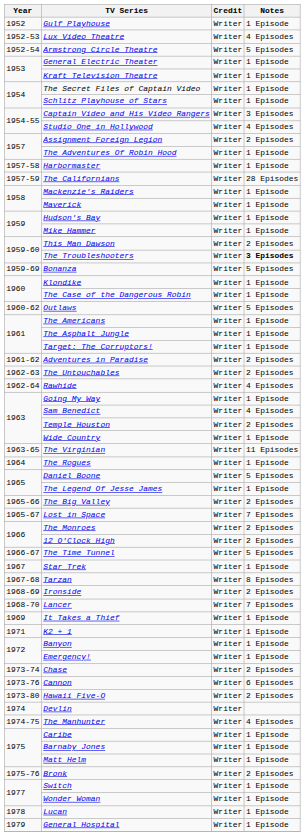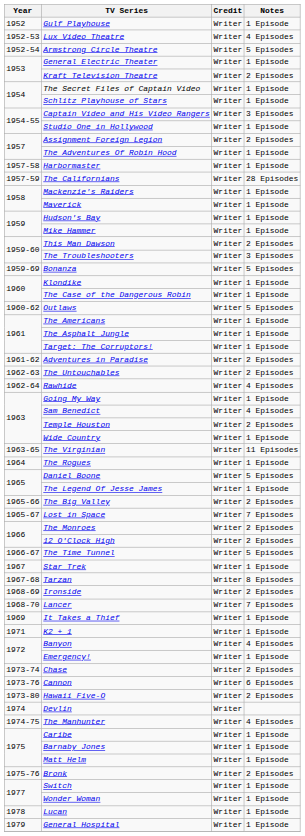 <table class="wikitable">
 <tr>
 <th>Year</th>
 <th>TV Series</th>
 <th>Credit</th>
 <th>Notes</th>
 </tr>
 <tr>
 <td>1952</td>
 <td><em><a href='#'>Gulf Playhouse</a></em></td>
 <td>Writer</td>
 <td>1 Episode</td>
 </tr>
 <tr>
 <td>1952-53</td>
 <td><em><a href='#'>Lux Video Theatre</a></em></td>
 <td>Writer</td>
 <td>4 Episodes</td>
 </tr>
 <tr>
 <td>1952-54</td>
 <td><em><a href='#'>Armstrong Circle Theatre</a></em></td>
 <td>Writer</td>
 <td>5 Episodes</td>
 </tr>
 <tr>
 <td rowspan=2>1953</td>
 <td><em><a href='#'>General Electric Theater</a></em></td>
 <td>Writer</td>
 <td>1 Episode</td>
 </tr>
 <tr>
 <td><em><a href='#'>Kraft Television Theatre</a></em></td>
 <td>Writer</td>
-<td>1 Episode</td>
+<td>2 Episodes</td>
 </tr>
 <tr>
 <td rowspan=2>1954</td>
 <td><em>The Secret Files of Captain Video</em></td>
 <td>Writer</td>
 <td>1 Episode</td>
 </tr>
 <tr>
 <td><em><a href='#'>Schlitz Playhouse of Stars</a></em></td>
 <td>Writer</td>
 <td>1 Episode</td>
 </tr>
 <tr>
 <td rowspan=2>1954-55</td>
 <td><em><a href='#'>Captain Video and His Video Rangers</a></em></td>
 <td>Writer</td>
 <td>3 Episodes</td>
 </tr>
 <tr>
 <td><em><a href='#'>Studio One in Hollywood</a></em></td>
 <td>Writer</td>
-<td>4 Episodes</td>
+<td>1 Episode</td>
 </tr>
 <tr>
 <td rowspan=2>1957</td>
 <td><em><a href='#'>Assignment Foreign Legion</a></em></td>
 <td>Writer</td>
 <td>2 Episodes</td>
 </tr>
 <tr>
 <td><em><a href='#'>The Adventures Of Robin Hood</a></em></td>
 <td>Writer</td>
 <td>1 Episode</td>
 </tr>
 <tr>
 <td>1957-58</td>
 <td><em><a href='#'>Harbormaster</a></em></td>
 <td>Writer</td>
 <td>1 Episode</td>
 </tr>
 <tr>
 <td>1957-59</td>
 <td><em><a href='#'>The Californians</a></em></td>
 <td>Writer</td>
 <td>28 Episodes</td>
 </tr>
 <tr>
 <td rowspan=2>1958</td>
 <td><em><a href='#'>Mackenzie's Raiders</a></em></td>
 <td>Writer</td>
 <td>1 Episode</td>
 </tr>
 <tr>
 <td><em><a href='#'>Maverick</a></em></td>
 <td>Writer</td>
 <td>1 Episode</td>
 </tr>
 <tr>
 <td rowspan=2>1959</td>
 <td><em><a href='#'>Hudson's Bay</a></em></td>
 <td>Writer</td>
 <td>1 Episode</td>
 </tr>
 <tr>
 <td><em><a href='#'>Mike Hammer</a></em></td>
 <td>Writer</td>
 <td>1 Episode</td>
 </tr>
 <tr>
 <td rowspan=2>1959-60</td>
 <td><em><a href='#'>This Man Dawson</a></em></td>
 <td>Writer</td>
 <td>2 Episodes</td>
 </tr>
 <tr>
 <td><em><a href='#'>The Troubleshooters</a></em></td>
 <td>Writer</td>
-<td><strong>3 Episodes</strong></td>
+<td>3 Episodes</td>
 </tr>
 <tr>
 <td>1959-69</td>
 <td><em><a href='#'>Bonanza</a></em></td>
 <td>Writer</td>
 <td>5 Episodes</td>
 </tr>
 <tr>
 <td rowspan=2>1960</td>
 <td><em><a href='#'>Klondike</a></em></td>
 <td>Writer</td>
 <td>1 Episode</td>
 </tr>
 <tr>
 <td><em><a href='#'>The Case of the Dangerous Robin</a></em></td>
 <td>Writer</td>
 <td>1 Episode</td>
 </tr>
 <tr>
 <td>1960-62</td>
 <td><em><a href='#'>Outlaws</a></em></td>
 <td>Writer</td>
 <td>5 Episodes</td>
 </tr>
 <tr>
 <td rowspan=3>1961</td>
 <td><em><a href='#'>The Americans</a></em></td>
 <td>Writer</td>
 <td>1 Episode</td>
 </tr>
 <tr>
 <td><em><a href='#'>The Asphalt Jungle</a></em></td>
 <td>Writer</td>
 <td>1 Episode</td>
 </tr>
 <tr>
 <td><em><a href='#'>Target: The Corruptors!</a></em></td>
 <td>Writer</td>
 <td>1 Episode</td>
 </tr>
 <tr>
 <td>1961-62</td>
 <td><em><a href='#'>Adventures in Paradise</a></em></td>
 <td>Writer</td>
 <td>2 Episodes</td>
 </tr>
 <tr>
 <td>1962-63</td>
 <td><em><a href='#'>The Untouchables</a></em></td>
 <td>Writer</td>
 <td>2 Episodes</td>
 </tr>
 <tr>
 <td>1962-64</td>
 <td><em><a href='#'>Rawhide</a></em></td>
 <td>Writer</td>
 <td>4 Episodes</td>
 </tr>
 <tr>
 <td rowspan=4>1963</td>
 <td><em><a href='#'>Going My Way</a></em></td>
 <td>Writer</td>
 <td>1 Episode</td>
 </tr>
 <tr>
 <td><em><a href='#'>Sam Benedict</a></em></td>
 <td>Writer</td>
 <td>4 Episodes</td>
 </tr>
 <tr>
 <td><em><a href='#'>Temple Houston</a></em></td>
 <td>Writer</td>
 <td>2 Episodes</td>
 </tr>
 <tr>
 <td><em><a href='#'>Wide Country</a></em></td>
 <td>Writer</td>
 <td>1 Episode</td>
 </tr>
 <tr>
 <td>1963-65</td>
 <td><em><a href='#'>The Virginian</a></em></td>
 <td>Writer</td>
 <td>11 Episodes</td>
 </tr>
 <tr>
 <td>1964</td>
 <td><em><a href='#'>The Rogues</a></em></td>
 <td>Writer</td>
 <td>1 Episode</td>
 </tr>
 <tr>
 <td rowspan=2>1965</td>
 <td><em><a href='#'>Daniel Boone</a></em></td>
 <td>Writer</td>
 <td>5 Episodes</td>
 </tr>
 <tr>
 <td><em><a href='#'>The Legend Of Jesse James</a></em></td>
 <td>Writer</td>
 <td>1 Episode</td>
 </tr>
 <tr>
 <td>1965-66</td>
 <td><em><a href='#'>The Big Valley</a></em></td>
 <td>Writer</td>
 <td>2 Episodes</td>
 </tr>
 <tr>
 <td>1965-67</td>
 <td><em><a href='#'>Lost in Space</a></em></td>
 <td>Writer</td>
 <td>7 Episodes</td>
 </tr>
 <tr>
 <td rowspan=2>1966</td>
 <td><em><a href='#'>The Monroes</a></em></td>
 <td>Writer</td>
 <td>2 Episodes</td>
 </tr>
 <tr>
 <td><em><a href='#'>12 O'Clock High</a></em></td>
 <td>Writer</td>
 <td>2 Episodes</td>
 </tr>
 <tr>
 <td>1966-67</td>
 <td><em><a href='#'>The Time Tunnel</a></em></td>
 <td>Writer</td>
 <td>5 Episodes</td>
 </tr>
 <tr>
 <td>1967</td>
 <td><em><a href='#'>Star Trek</a></em></td>
 <td>Writer</td>
 <td>1 Episode</td>
 </tr>
 <tr>
 <td>1967-68</td>
 <td><em><a href='#'>Tarzan</a></em></td>
 <td>Writer</td>
 <td>8 Episodes</td>
 </tr>
 <tr>
 <td>1968-69</td>
 <td><em><a href='#'>Ironside</a></em></td>
 <td>Writer</td>
 <td>2 Episodes</td>
 </tr>
 <tr>
 <td>1968-70</td>
 <td><em><a href='#'>Lancer</a></em></td>
 <td>Writer</td>
 <td>7 Episodes</td>
 </tr>
 <tr>
 <td>1969</td>
 <td><em><a href='#'>It Takes a Thief</a></em></td>
 <td>Writer</td>
 <td>1 Episode</td>
 </tr>
 <tr>
 <td>1971</td>
 <td><em><a href='#'>K2 + 1</a></em></td>
 <td>Writer</td>
 <td>1 Episode</td>
 </tr>
 <tr>
 <td rowspan=2>1972</td>
 <td><em><a href='#'>Banyon</a></em></td>
 <td>Writer</td>
-<td>1 Episode</td>
+<td>4 Episodes</td>
 </tr>
 <tr>
 <td><em><a href='#'>Emergency!</a></em></td>
 <td>Writer</td>
 <td>1 Episode</td>
 </tr>
 <tr>
 <td>1973-74</td>
 <td><em><a href='#'>Chase</a></em></td>
 <td>Writer</td>
 <td>2 Episodes</td>
 </tr>
 <tr>
 <td>1973-76</td>
 <td><em><a href='#'>Cannon</a></em></td>
 <td>Writer</td>
 <td>6 Episodes</td>
 </tr>
 <tr>
 <td>1973-80</td>
 <td><em><a href='#'>Hawaii Five-O</a></em></td>
 <td>Writer</td>
 <td>2 Episodes</td>
 </tr>
 <tr>
 <td>1974</td>
 <td><em><a href='#'>Devlin</a></em></td>
 <td>Writer</td>
 <td></td>
 </tr>
 <tr>
 <td>1974-75</td>
 <td><em><a href='#'>The Manhunter</a></em></td>
 <td>Writer</td>
 <td>4 Episodes</td>
 </tr>
 <tr>
 <td rowspan=3>1975</td>
 <td><em><a href='#'>Caribe</a></em></td>
 <td>Writer</td>
 <td>1 Episode</td>
 </tr>
 <tr>
 <td><em><a href='#'>Barnaby Jones</a></em></td>
 <td>Writer</td>
 <td>1 Episode</td>
 </tr>
 <tr>
 <td><em><a href='#'>Matt Helm</a></em></td>
 <td>Writer</td>
 <td>1 Episode</td>
 </tr>
 <tr>
 <td>1975-76</td>
 <td><em><a href='#'>Bronk</a></em></td>
 <td>Writer</td>
 <td>2 Episodes</td>
 </tr>
 <tr>
 <td rowspan=2>1977</td>
 <td><em><a href='#'>Switch</a></em></td>
 <td>Writer</td>
 <td>1 Episode</td>
 </tr>
 <tr>
 <td><em><a href='#'>Wonder Woman</a></em></td>
 <td>Writer</td>
 <td>1 Episode</td>
 </tr>
 <tr>
 <td>1978</td>
 <td><em><a href='#'>Lucan</a></em></td>
 <td>Writer</td>
 <td>1 Episode</td>
 </tr>
 <tr>
 <td>1979</td>
 <td><em><a href='#'>General Hospital</a></em></td>
 <td>Writer</td>
 <td>1 Episode</td>
 </tr>
 <tr>
 </tr>
 </table>
